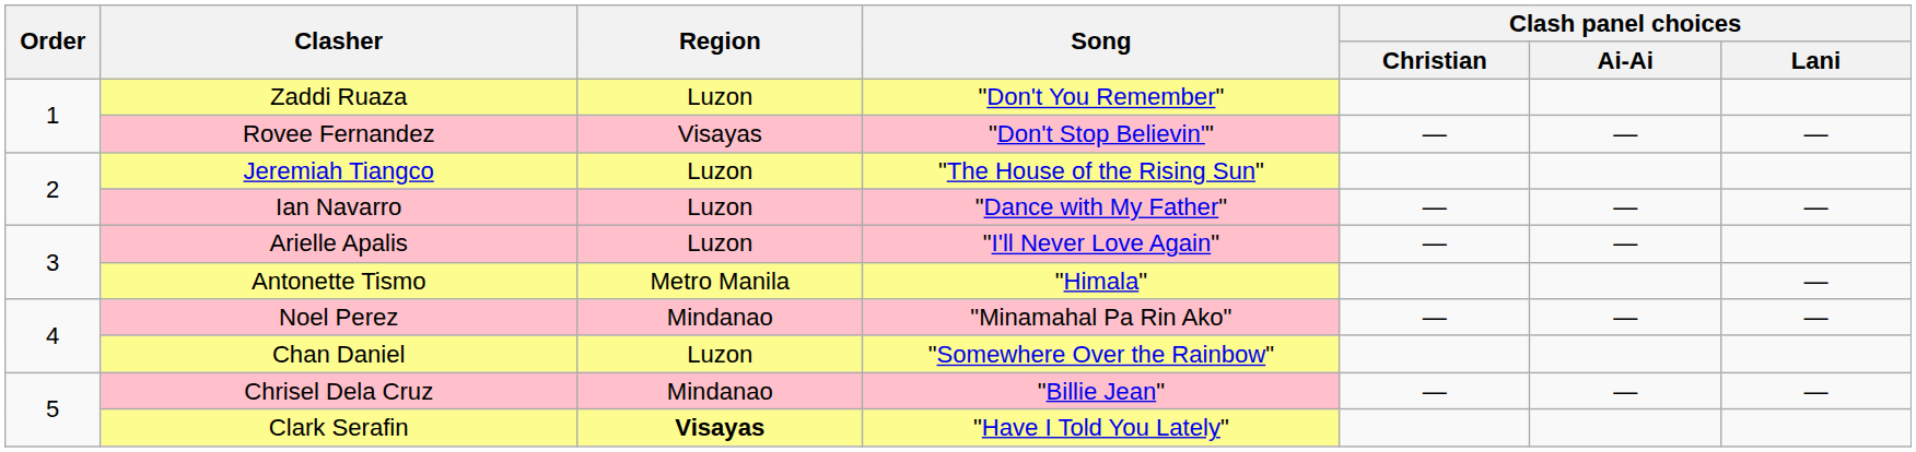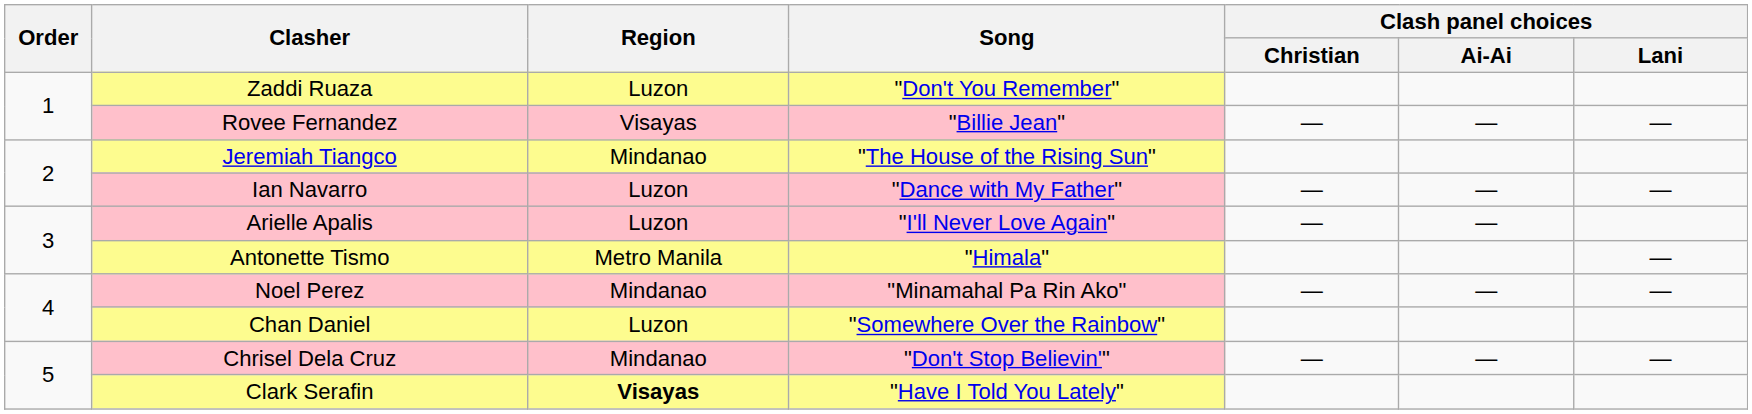 <table class="wikitable" style="text-align:center; line-height:17px; width:100%;">
 <tr>
 <th rowspan="2" width="5%">Order</th>
 <th rowspan="2" width="25%">Clasher</th>
 <th rowspan="2">Region</th>
 <th rowspan="2" width="25%">Song</th>
 <th colspan="3" width="30%">Clash panel choices</th>
 </tr>
 <tr>
 <th width="10%">Christian</th>
 <th width="10%">Ai-Ai</th>
 <th width="10%">Lani</th>
 </tr>
 <tr>
 <td rowspan="2">1</td>
 <td style="background:#fdfc8f;">Zaddi Ruaza</td>
 <td style="background:#fdfc8f;">Luzon</td>
 <td style="background:#fdfc8f;">"<a href='#'>Don't You Remember</a>"</td>
 <td><strong></strong></td>
 <td><strong></strong></td>
 <td><strong></strong></td>
 </tr>
 <tr>
 <td style="background:pink;">Rovee Fernandez</td>
 <td style="background:pink;">Visayas</td>
-<td style="background:pink;">"<a href='#'>Don't Stop Believin'</a>"</td>
+<td style="background:pink;">"<a href='#'>Billie Jean</a>"</td>
 <td>—</td>
 <td>—</td>
 <td>—</td>
 </tr>
 <tr>
 <td rowspan="2">2</td>
 <td style="background:#fdfc8f;"><a href='#'>Jeremiah Tiangco</a></td>
-<td style="background:#fdfc8f;">Luzon</td>
+<td style="background:#fdfc8f;">Mindanao</td>
 <td style="background:#fdfc8f;">"<a href='#'>The House of the Rising Sun</a>"</td>
 <td><strong></strong></td>
 <td><strong></strong></td>
 <td><strong></strong></td>
 </tr>
 <tr>
 <td style="background:pink;">Ian Navarro</td>
 <td style="background:pink;">Luzon</td>
 <td style="background:pink;">"<a href='#'>Dance with My Father</a>"</td>
 <td>—</td>
 <td>—</td>
 <td>—</td>
 </tr>
 <tr>
 <td rowspan="2">3</td>
 <td style="background:pink;">Arielle Apalis</td>
 <td style="background:pink;">Luzon</td>
 <td style="background:pink;">"<a href='#'>I'll Never Love Again</a>"</td>
 <td>—</td>
 <td>—</td>
 <td><strong></strong></td>
 </tr>
 <tr>
 <td style="background:#fdfc8f;">Antonette Tismo</td>
 <td style="background:#fdfc8f;">Metro Manila</td>
 <td style="background:#fdfc8f;">"<a href='#'>Himala</a>"</td>
 <td><strong></strong></td>
 <td><strong></strong></td>
 <td>—</td>
 </tr>
 <tr>
 <td rowspan="2">4</td>
 <td style="background:pink;">Noel Perez</td>
 <td style="background:pink;">Mindanao</td>
 <td style="background:pink;">"Minamahal Pa Rin Ako"</td>
 <td>—</td>
 <td>—</td>
 <td>—</td>
 </tr>
 <tr>
 <td style="background:#fdfc8f;">Chan Daniel</td>
 <td style="background:#fdfc8f;">Luzon</td>
 <td style="background:#fdfc8f;">"<a href='#'>Somewhere Over the Rainbow</a>"</td>
 <td><strong></strong></td>
 <td><strong></strong></td>
 <td><strong></strong></td>
 </tr>
 <tr>
 <td rowspan="2">5</td>
 <td style="background:pink;">Chrisel Dela Cruz</td>
 <td style="background:pink;">Mindanao</td>
-<td style="background:pink;">"<a href='#'>Billie Jean</a>"</td>
+<td style="background:pink;">"<a href='#'>Don't Stop Believin'</a>"</td>
 <td>—</td>
 <td>—</td>
 <td>—</td>
 </tr>
 <tr>
 <td style="background:#fdfc8f;">Clark Serafin</td>
 <td style="background:#fdfc8f;"><strong>Visayas</strong></td>
 <td style="background:#fdfc8f;">"<a href='#'>Have I Told You Lately</a>"</td>
 <td><strong></strong></td>
 <td><strong></strong></td>
 <td><strong></strong></td>
 </tr>
 </table>
